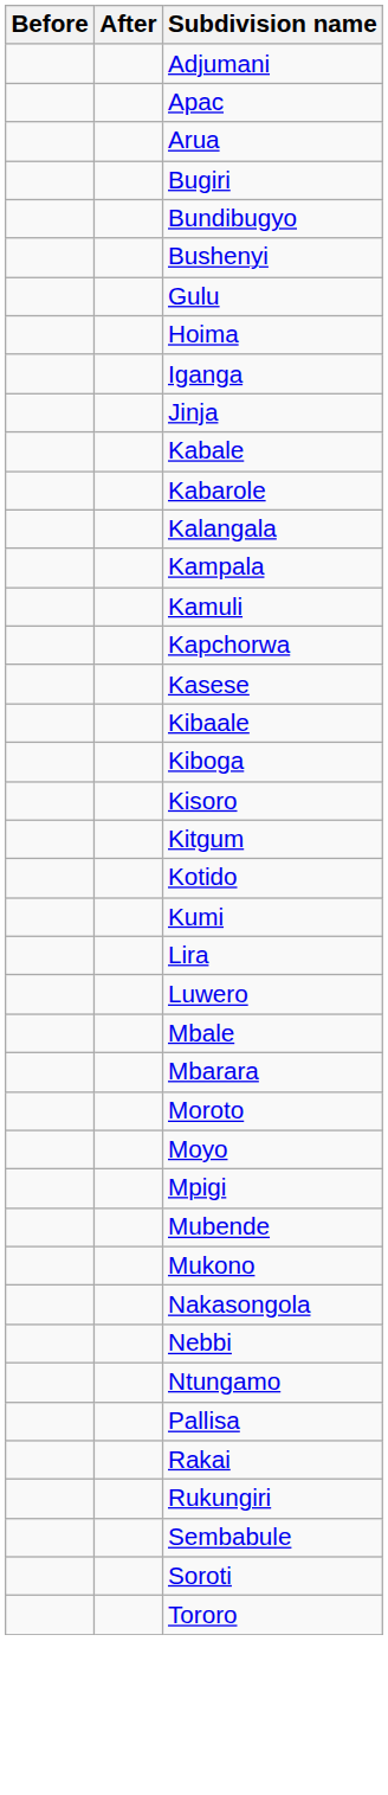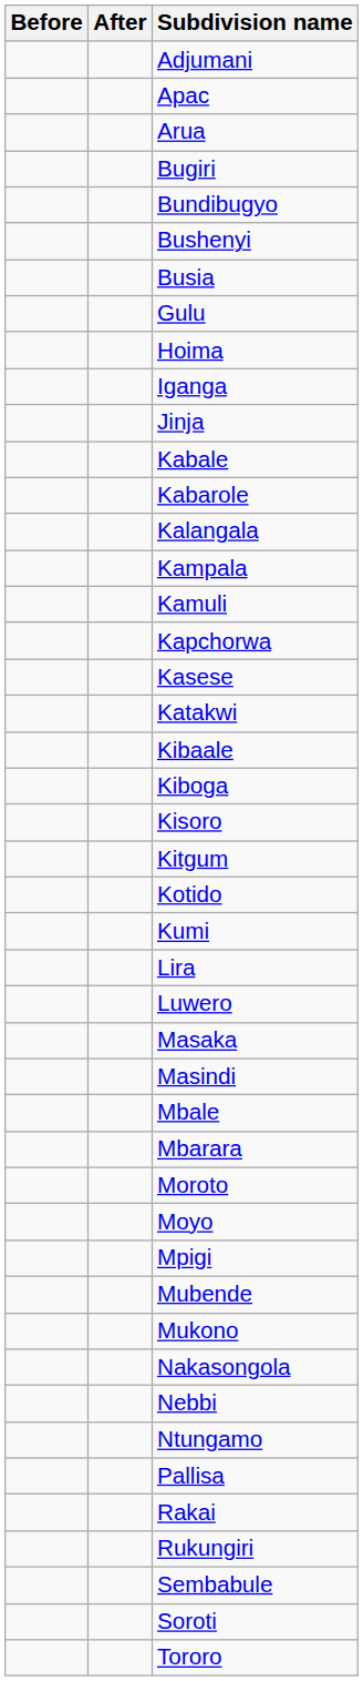 <table class="wikitable sortable mw-collapsible">
 <tr>
 <th>Before</th>
 <th>After</th>
 <th>Subdivision name</th>
 </tr>
 <tr>
 <td></td>
 <td></td>
 <td><a href='#'>Adjumani</a></td>
 </tr>
 <tr>
 <td></td>
 <td></td>
 <td><a href='#'>Apac</a></td>
 </tr>
 <tr>
 <td></td>
 <td></td>
 <td><a href='#'>Arua</a></td>
 </tr>
 <tr>
 <td></td>
 <td></td>
 <td><a href='#'>Bugiri</a></td>
 </tr>
 <tr>
 <td></td>
 <td></td>
 <td><a href='#'>Bundibugyo</a></td>
 </tr>
 <tr>
 <td></td>
 <td></td>
 <td><a href='#'>Bushenyi</a></td>
+</tr>
+<tr>
+<td></td>
+<td></td>
+<td><a href='#'>Busia</a></td>
 </tr>
 <tr>
 <td></td>
 <td></td>
 <td><a href='#'>Gulu</a></td>
 </tr>
 <tr>
 <td></td>
 <td></td>
 <td><a href='#'>Hoima</a></td>
 </tr>
 <tr>
 <td></td>
 <td></td>
 <td><a href='#'>Iganga</a></td>
 </tr>
 <tr>
 <td></td>
 <td></td>
 <td><a href='#'>Jinja</a></td>
 </tr>
 <tr>
 <td></td>
 <td></td>
 <td><a href='#'>Kabale</a></td>
 </tr>
 <tr>
 <td></td>
 <td></td>
 <td><a href='#'>Kabarole</a></td>
 </tr>
 <tr>
 <td></td>
 <td></td>
 <td><a href='#'>Kalangala</a></td>
 </tr>
 <tr>
 <td></td>
 <td></td>
 <td><a href='#'>Kampala</a></td>
 </tr>
 <tr>
 <td></td>
 <td></td>
 <td><a href='#'>Kamuli</a></td>
 </tr>
 <tr>
 <td></td>
 <td></td>
 <td><a href='#'>Kapchorwa</a></td>
 </tr>
 <tr>
 <td></td>
 <td></td>
 <td><a href='#'>Kasese</a></td>
 </tr>
 <tr>
 <td></td>
 <td></td>
+<td><a href='#'>Katakwi</a></td>
+</tr>
+<tr>
+<td></td>
+<td></td>
 <td><a href='#'>Kibaale</a></td>
 </tr>
 <tr>
 <td></td>
 <td></td>
 <td><a href='#'>Kiboga</a></td>
 </tr>
 <tr>
 <td></td>
 <td></td>
 <td><a href='#'>Kisoro</a></td>
 </tr>
 <tr>
 <td></td>
 <td></td>
 <td><a href='#'>Kitgum</a></td>
 </tr>
 <tr>
 <td></td>
 <td></td>
 <td><a href='#'>Kotido</a></td>
 </tr>
 <tr>
 <td></td>
 <td></td>
 <td><a href='#'>Kumi</a></td>
 </tr>
 <tr>
 <td></td>
 <td></td>
 <td><a href='#'>Lira</a></td>
 </tr>
 <tr>
 <td></td>
 <td></td>
 <td><a href='#'>Luwero</a></td>
+</tr>
+<tr>
+<td></td>
+<td></td>
+<td><a href='#'>Masaka</a></td>
+</tr>
+<tr>
+<td></td>
+<td></td>
+<td><a href='#'>Masindi</a></td>
 </tr>
 <tr>
 <td></td>
 <td></td>
 <td><a href='#'>Mbale</a></td>
 </tr>
 <tr>
 <td></td>
 <td></td>
 <td><a href='#'>Mbarara</a></td>
 </tr>
 <tr>
 <td></td>
 <td></td>
 <td><a href='#'>Moroto</a></td>
 </tr>
 <tr>
 <td></td>
 <td></td>
 <td><a href='#'>Moyo</a></td>
 </tr>
 <tr>
 <td></td>
 <td></td>
 <td><a href='#'>Mpigi</a></td>
 </tr>
 <tr>
 <td></td>
 <td></td>
 <td><a href='#'>Mubende</a></td>
 </tr>
 <tr>
 <td></td>
 <td></td>
 <td><a href='#'>Mukono</a></td>
 </tr>
 <tr>
 <td></td>
 <td></td>
 <td><a href='#'>Nakasongola</a></td>
 </tr>
 <tr>
 <td></td>
 <td></td>
 <td><a href='#'>Nebbi</a></td>
 </tr>
 <tr>
 <td></td>
 <td></td>
 <td><a href='#'>Ntungamo</a></td>
 </tr>
 <tr>
 <td></td>
 <td></td>
 <td><a href='#'>Pallisa</a></td>
 </tr>
 <tr>
 <td></td>
 <td></td>
 <td><a href='#'>Rakai</a></td>
 </tr>
 <tr>
 <td></td>
 <td></td>
 <td><a href='#'>Rukungiri</a></td>
 </tr>
 <tr>
 <td></td>
 <td></td>
 <td><a href='#'>Sembabule</a></td>
 </tr>
 <tr>
 <td></td>
 <td></td>
 <td><a href='#'>Soroti</a></td>
 </tr>
 <tr>
 <td></td>
 <td></td>
 <td><a href='#'>Tororo</a></td>
 </tr>
 </table>
